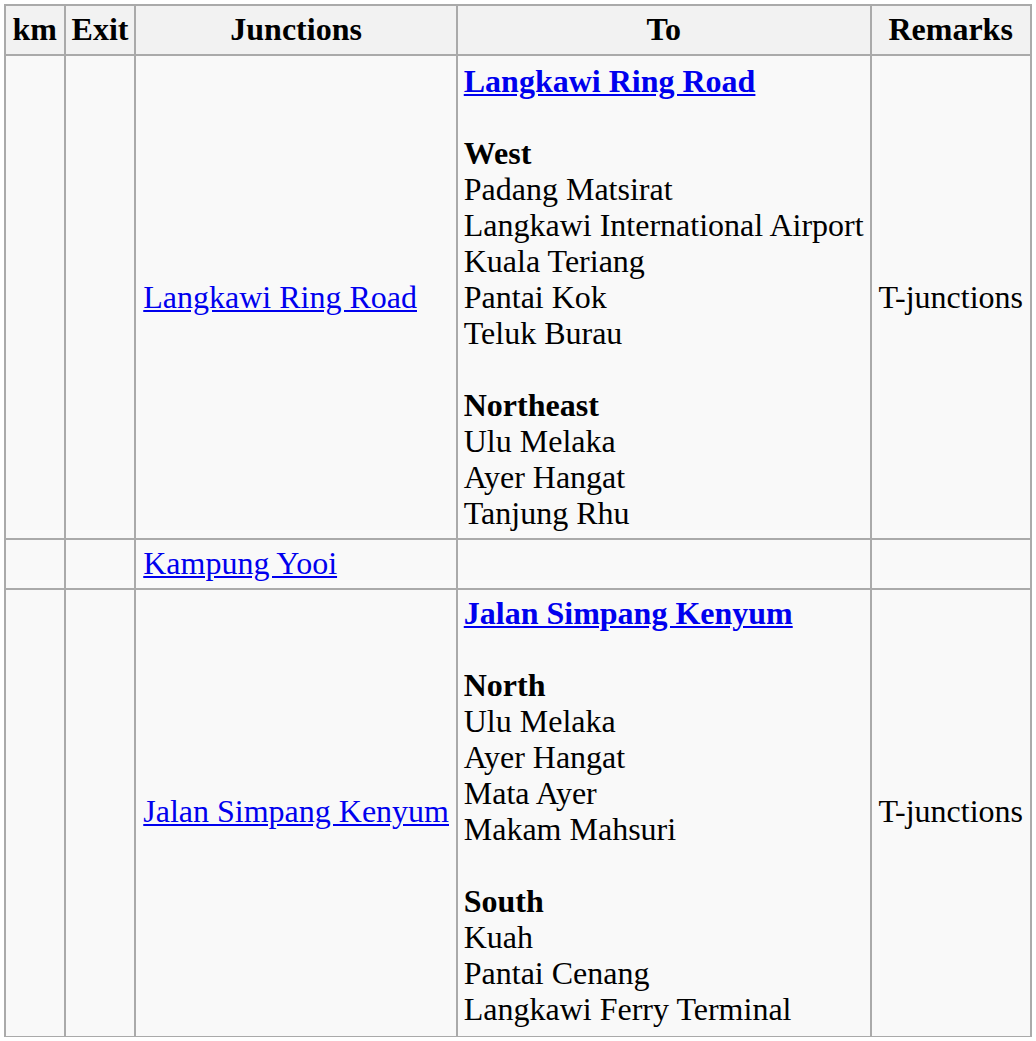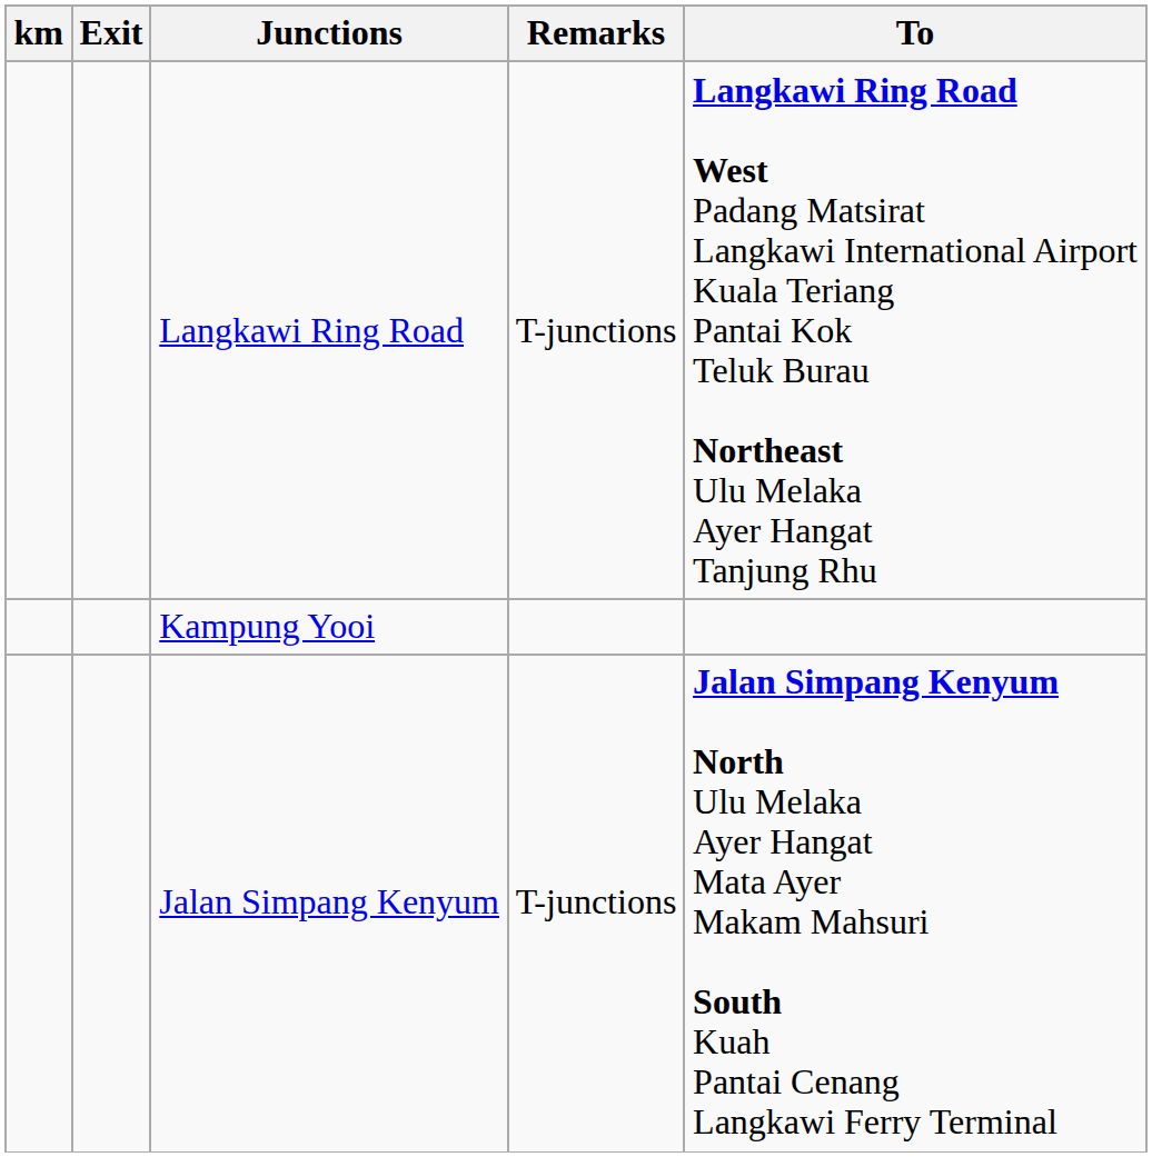 <table class="wikitable">
 <tr>
 <th>km</th>
 <th>Exit</th>
 <th>Junctions</th>
+<th>Remarks</th>
 <th>To</th>
-<th>Remarks</th>
 </tr>
 <tr>
 <td></td>
 <td></td>
 <td><a href='#'>Langkawi Ring Road</a></td>
+<td>T-junctions</td>
 <td> <strong><a href='#'>Langkawi Ring Road</a></strong><br><br><strong>West</strong><br>Padang Matsirat<br>Langkawi International Airport <br>Kuala Teriang<br>Pantai Kok<br>Teluk Burau<br><br><strong>Northeast</strong><br>Ulu Melaka<br>Ayer Hangat<br>Tanjung Rhu</td>
-<td>T-junctions</td>
 </tr>
 <tr>
 <td></td>
 <td></td>
 <td><a href='#'>Kampung Yooi</a></td>
 <td></td>
 <td></td>
 </tr>
 <tr>
 <td></td>
 <td></td>
 <td><a href='#'>Jalan Simpang Kenyum</a></td>
+<td>T-junctions</td>
 <td> <strong><a href='#'>Jalan Simpang Kenyum</a></strong><br><br><strong>North</strong><br>Ulu Melaka<br>Ayer Hangat<br>Mata Ayer<br>Makam Mahsuri<br><br><strong>South</strong><br>Kuah<br>Pantai Cenang<br>Langkawi Ferry Terminal </td>
-<td>T-junctions</td>
 </tr>
 </table>
